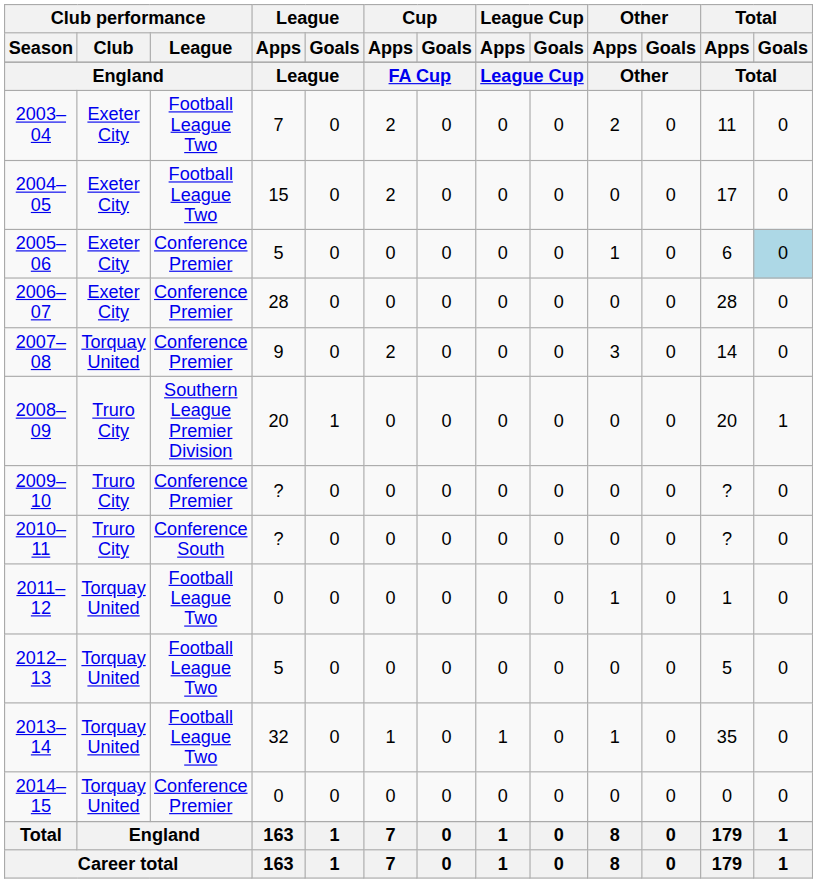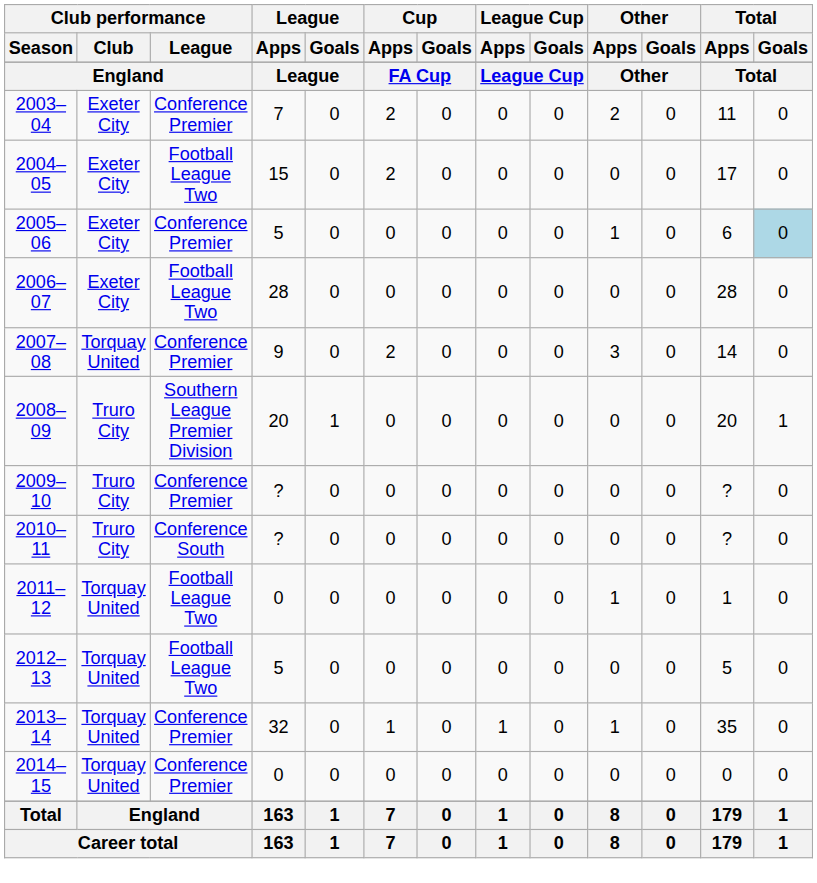 <table class="wikitable" style="text-align:center">
 <tr>
 <th colspan=3>Club performance</th>
 <th colspan=2>League</th>
 <th colspan=2>Cup</th>
 <th colspan=2>League Cup</th>
 <th colspan=2>Other</th>
 <th colspan=2>Total</th>
 </tr>
 <tr>
 <th>Season</th>
 <th>Club</th>
 <th>League</th>
 <th>Apps</th>
 <th>Goals</th>
 <th>Apps</th>
 <th>Goals</th>
 <th>Apps</th>
 <th>Goals</th>
 <th>Apps</th>
 <th>Goals</th>
 <th>Apps</th>
 <th>Goals</th>
 </tr>
 <tr>
 </tr>
 <tr>
 <th colspan=3>England</th>
 <th colspan=2>League</th>
 <th colspan=2><a href='#'>FA Cup</a></th>
 <th colspan=2><a href='#'>League Cup</a></th>
 <th colspan=2>Other</th>
 <th colspan=2>Total</th>
 </tr>
 <tr>
 <td><a href='#'>2003–04</a></td>
 <td><a href='#'>Exeter City</a></td>
-<td><a href='#'>Football League Two</a></td>
+<td><a href='#'>Conference Premier</a></td>
 <td>7</td>
 <td>0</td>
 <td>2</td>
 <td>0</td>
 <td>0</td>
 <td>0</td>
 <td>2</td>
 <td>0</td>
 <td>11</td>
 <td>0</td>
 </tr>
 <tr>
 <td><a href='#'>2004–05</a></td>
 <td><a href='#'>Exeter City</a></td>
 <td><a href='#'>Football League Two</a></td>
 <td>15</td>
 <td>0</td>
 <td>2</td>
 <td>0</td>
 <td>0</td>
 <td>0</td>
 <td>0</td>
 <td>0</td>
 <td>17</td>
 <td>0</td>
 </tr>
 <tr>
 <td><a href='#'>2005–06</a></td>
 <td><a href='#'>Exeter City</a></td>
 <td><a href='#'>Conference Premier</a></td>
 <td>5</td>
 <td>0</td>
 <td>0</td>
 <td>0</td>
 <td>0</td>
 <td>0</td>
 <td>1</td>
 <td>0</td>
 <td>6</td>
 <td style="background: lightblue;">0</td>
 </tr>
 <tr>
 <td><a href='#'>2006–07</a></td>
 <td><a href='#'>Exeter City</a></td>
-<td><a href='#'>Conference Premier</a></td>
+<td><a href='#'>Football League Two</a></td>
 <td>28</td>
 <td>0</td>
 <td>0</td>
 <td>0</td>
 <td>0</td>
 <td>0</td>
 <td>0</td>
 <td>0</td>
 <td>28</td>
 <td>0</td>
 </tr>
 <tr>
 <td><a href='#'>2007–08</a></td>
 <td><a href='#'>Torquay United</a></td>
 <td><a href='#'>Conference Premier</a></td>
 <td>9</td>
 <td>0</td>
 <td>2</td>
 <td>0</td>
 <td>0</td>
 <td>0</td>
 <td>3</td>
 <td>0</td>
 <td>14</td>
 <td>0</td>
 </tr>
 <tr>
 <td><a href='#'>2008–09</a></td>
 <td><a href='#'>Truro City</a></td>
 <td><a href='#'>Southern League Premier Division</a></td>
 <td>20</td>
 <td>1</td>
 <td>0</td>
 <td>0</td>
 <td>0</td>
 <td>0</td>
 <td>0</td>
 <td>0</td>
 <td>20</td>
 <td>1</td>
 </tr>
 <tr>
 <td><a href='#'>2009–10</a></td>
 <td><a href='#'>Truro City</a></td>
 <td><a href='#'>Conference Premier</a></td>
 <td>?</td>
 <td>0</td>
 <td>0</td>
 <td>0</td>
 <td>0</td>
 <td>0</td>
 <td>0</td>
 <td>0</td>
 <td>?</td>
 <td>0</td>
 </tr>
 <tr>
 <td><a href='#'>2010–11</a></td>
 <td><a href='#'>Truro City</a></td>
 <td><a href='#'>Conference South</a></td>
 <td>?</td>
 <td>0</td>
 <td>0</td>
 <td>0</td>
 <td>0</td>
 <td>0</td>
 <td>0</td>
 <td>0</td>
 <td>?</td>
 <td>0</td>
 </tr>
 <tr>
 <td><a href='#'>2011–12</a></td>
 <td><a href='#'>Torquay United</a></td>
 <td><a href='#'>Football League Two</a></td>
 <td>0</td>
 <td>0</td>
 <td>0</td>
 <td>0</td>
 <td>0</td>
 <td>0</td>
 <td>1</td>
 <td>0</td>
 <td>1</td>
 <td>0</td>
 </tr>
 <tr>
 <td><a href='#'>2012–13</a></td>
 <td><a href='#'>Torquay United</a></td>
 <td><a href='#'>Football League Two</a></td>
 <td>5</td>
 <td>0</td>
 <td>0</td>
 <td>0</td>
 <td>0</td>
 <td>0</td>
 <td>0</td>
 <td>0</td>
 <td>5</td>
 <td>0</td>
 </tr>
 <tr>
 <td><a href='#'>2013–14</a></td>
 <td><a href='#'>Torquay United</a></td>
-<td><a href='#'>Football League Two</a></td>
+<td><a href='#'>Conference Premier</a></td>
 <td>32</td>
 <td>0</td>
 <td>1</td>
 <td>0</td>
 <td>1</td>
 <td>0</td>
 <td>1</td>
 <td>0</td>
 <td>35</td>
 <td>0</td>
 </tr>
 <tr>
 <td><a href='#'>2014–15</a></td>
 <td><a href='#'>Torquay United</a></td>
 <td><a href='#'>Conference Premier</a></td>
 <td>0</td>
 <td>0</td>
 <td>0</td>
 <td>0</td>
 <td>0</td>
 <td>0</td>
 <td>0</td>
 <td>0</td>
 <td>0</td>
 <td>0</td>
 </tr>
 <tr>
 </tr>
 <tr>
 </tr>
 <tr>
 <th rowspan=1>Total</th>
 <th colspan=2>England</th>
 <th>163</th>
 <th>1</th>
 <th>7</th>
 <th>0</th>
 <th>1</th>
 <th>0</th>
 <th>8</th>
 <th>0</th>
 <th>179</th>
 <th>1</th>
 </tr>
 <tr>
 <th colspan=3>Career total</th>
 <th>163</th>
 <th>1</th>
 <th>7</th>
 <th>0</th>
 <th>1</th>
 <th>0</th>
 <th>8</th>
 <th>0</th>
 <th>179</th>
 <th>1</th>
 </tr>
 </table>
